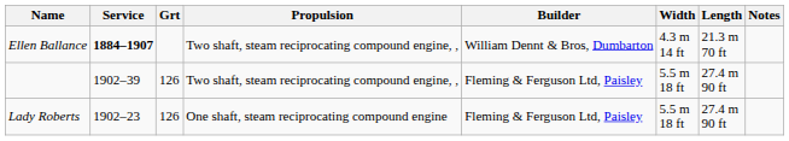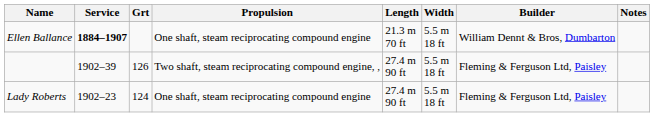 <table class="wikitable">
 <tr>
 <th>Name</th>
 <th>Service</th>
 <th>Grt</th>
 <th>Propulsion</th>
+<th>Length</th>
+<th>Width</th>
 <th>Builder</th>
-<th>Width</th>
-<th>Length</th>
 <th>Notes</th>
 </tr>
 <tr>
 <td><em>Ellen Ballance</em></td>
 <td><strong>1884–1907</strong></td>
 <td></td>
-<td>Two shaft, steam reciprocating compound engine, , </td>
+<td>One shaft, steam reciprocating compound engine</td>
+<td>21.3 m<br>70 ft</td>
+<td>5.5 m<br>18 ft</td>
 <td>William Dennt & Bros, <a href='#'>Dumbarton</a></td>
-<td>4.3 m<br>14 ft</td>
-<td>21.3 m<br>70 ft</td>
 <td></td>
 </tr>
 <tr>
 <td></td>
 <td>1902–39</td>
 <td>126</td>
 <td>Two shaft, steam reciprocating compound engine, , </td>
+<td>27.4 m<br>90 ft</td>
+<td>5.5 m<br>18 ft</td>
 <td>Fleming & Ferguson Ltd, <a href='#'>Paisley</a></td>
-<td>5.5 m<br>18 ft</td>
-<td>27.4 m<br>90 ft</td>
 <td></td>
 </tr>
 <tr>
 <td><em>Lady Roberts</em></td>
 <td>1902–23</td>
-<td>126</td>
+<td>124</td>
 <td>One shaft, steam reciprocating compound engine</td>
+<td>27.4 m<br>90 ft</td>
+<td>5.5 m<br>18 ft</td>
 <td>Fleming & Ferguson Ltd, <a href='#'>Paisley</a></td>
-<td>5.5 m<br>18 ft</td>
-<td>27.4 m<br>90 ft</td>
 <td></td>
 </tr>
 </table>
